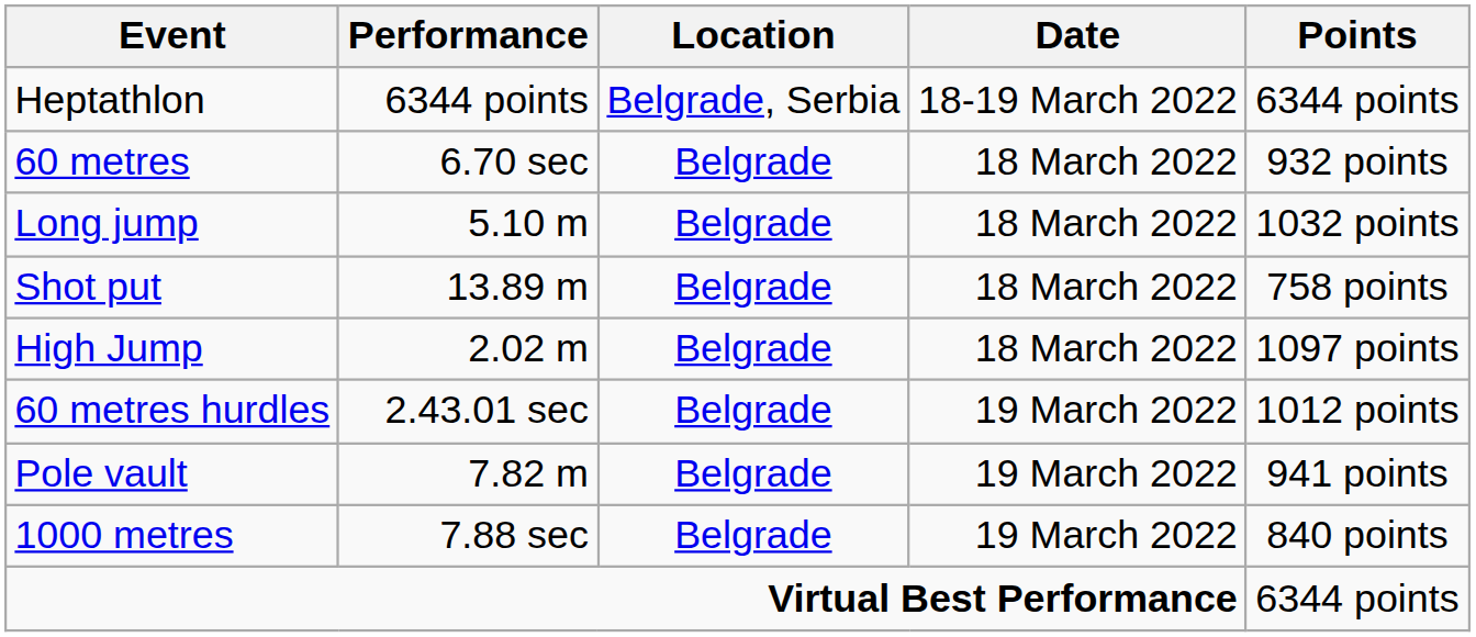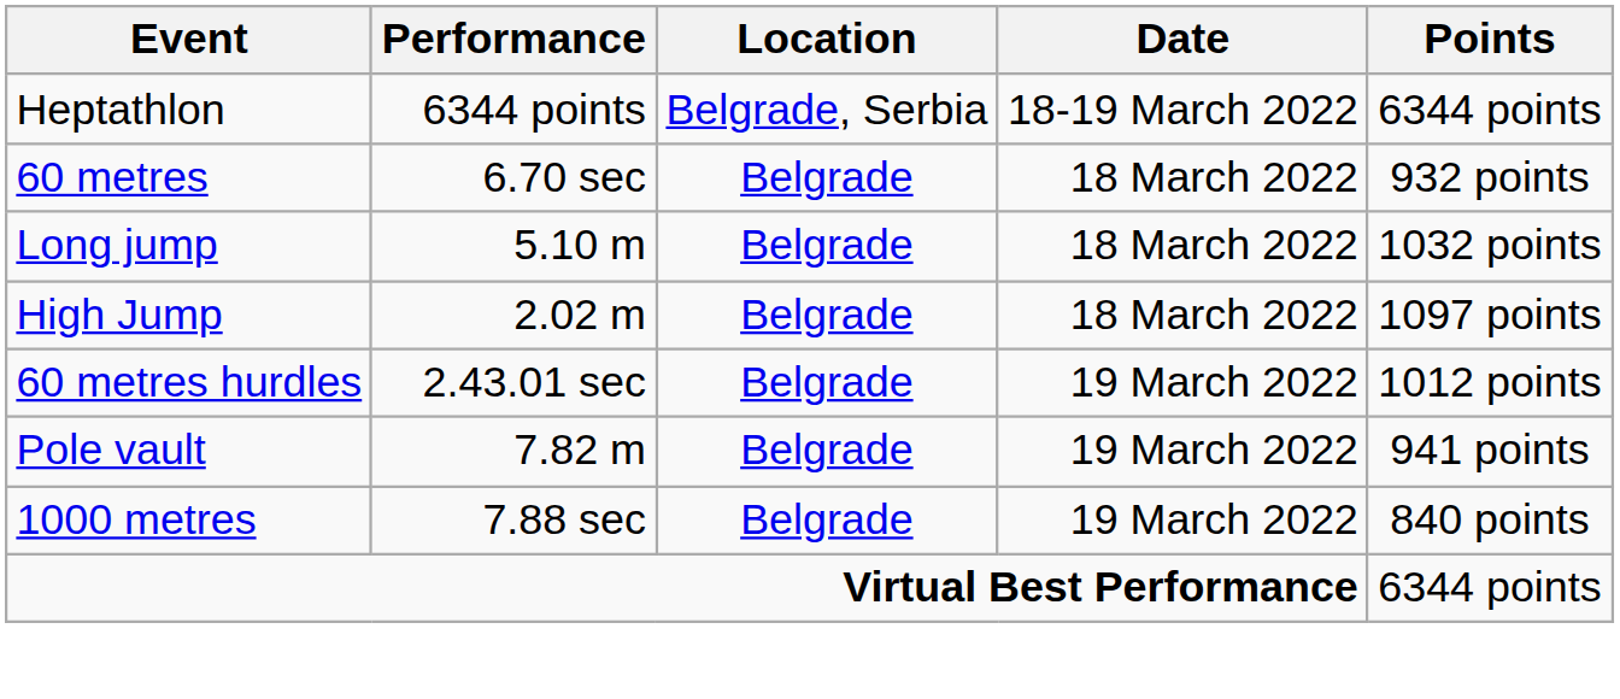 <table class="wikitable" |>
 <tr>
 <th>Event</th>
 <th>Performance</th>
 <th>Location</th>
 <th>Date</th>
 <th>Points</th>
 </tr>
 <tr>
 <td>Heptathlon</td>
 <td align=right>6344 points  <strong> </strong></td>
 <td align="center"><a href='#'>Belgrade</a>, Serbia</td>
 <td align="right">18-19 March 2022</td>
 <td align="center">6344 points</td>
 </tr>
 <tr>
 <td><a href='#'>60 metres</a></td>
 <td align=right>6.70 sec</td>
 <td align="center"><a href='#'>Belgrade</a></td>
 <td align="right">18 March 2022</td>
 <td align="center">932 points</td>
 </tr>
 <tr>
 <td><a href='#'>Long jump</a></td>
 <td align=right>5.10 m</td>
 <td align="center"><a href='#'>Belgrade</a></td>
 <td align=right>18 March 2022</td>
 <td align=center>1032 points</td>
-</tr>
-<tr>
-<td><a href='#'>Shot put</a></td>
-<td align=right>13.89 m</td>
-<td align="center"><a href='#'>Belgrade</a></td>
-<td align="right">18 March 2022</td>
-<td align="center">758 points</td>
 </tr>
 <tr>
 <td><a href='#'>High Jump</a></td>
 <td align=right>2.02 m</td>
 <td align="center"><a href='#'>Belgrade</a></td>
 <td align="right">18 March 2022</td>
 <td align="center">1097 points</td>
 </tr>
 <tr>
 <td><a href='#'>60 metres hurdles</a></td>
 <td align=right>2.43.01 sec</td>
 <td align="center"><a href='#'>Belgrade</a></td>
 <td align="right">19 March 2022</td>
 <td align="center">1012 points</td>
 </tr>
 <tr>
 <td><a href='#'>Pole vault</a></td>
 <td align=right>7.82 m</td>
 <td align="center"><a href='#'>Belgrade</a></td>
 <td align="right">19 March 2022</td>
 <td align="center">941 points</td>
 </tr>
 <tr>
 <td><a href='#'>1000 metres</a></td>
 <td align=right>7.88 sec</td>
 <td align="center"><a href='#'>Belgrade</a></td>
 <td align=right>19 March 2022</td>
 <td align=center>840 points</td>
 </tr>
 <tr>
 <td colspan=4 align=right><strong>Virtual Best Performance</strong></td>
 <td align="center">6344 points</td>
 </tr>
 </table>
